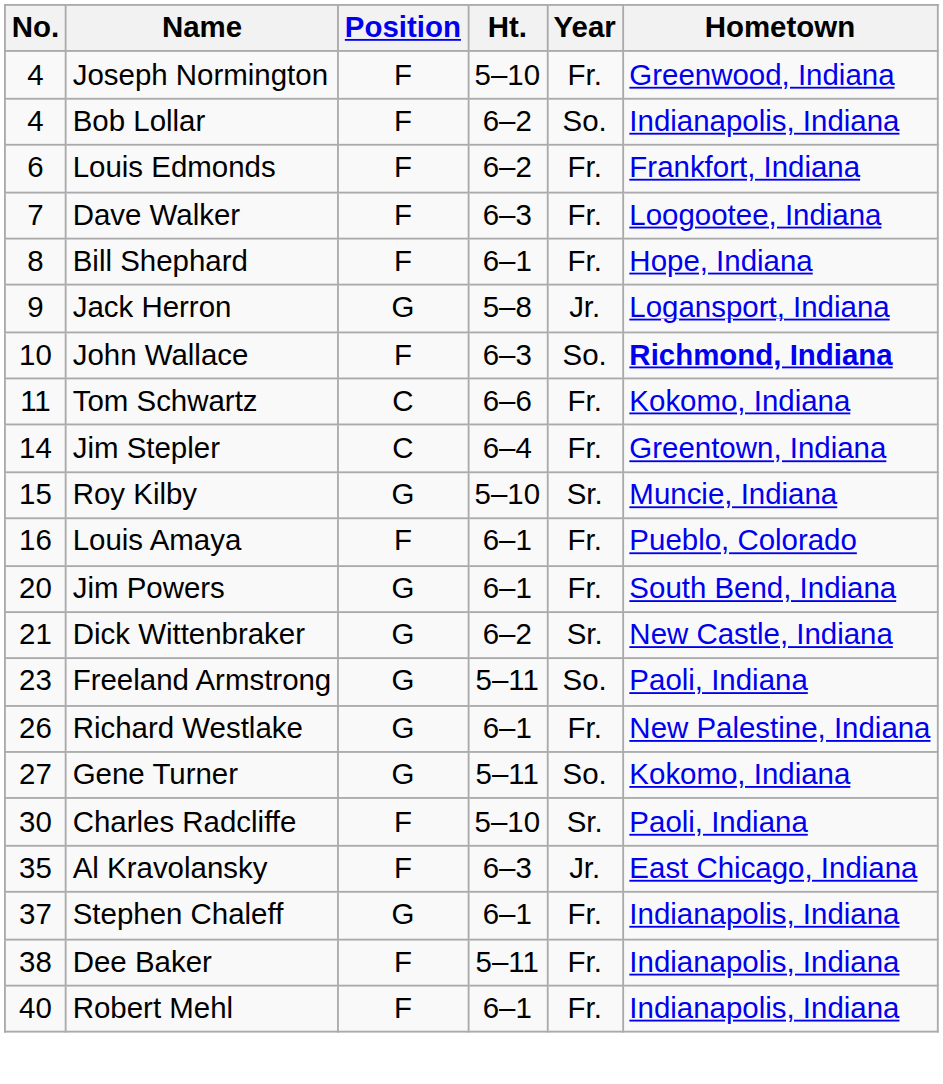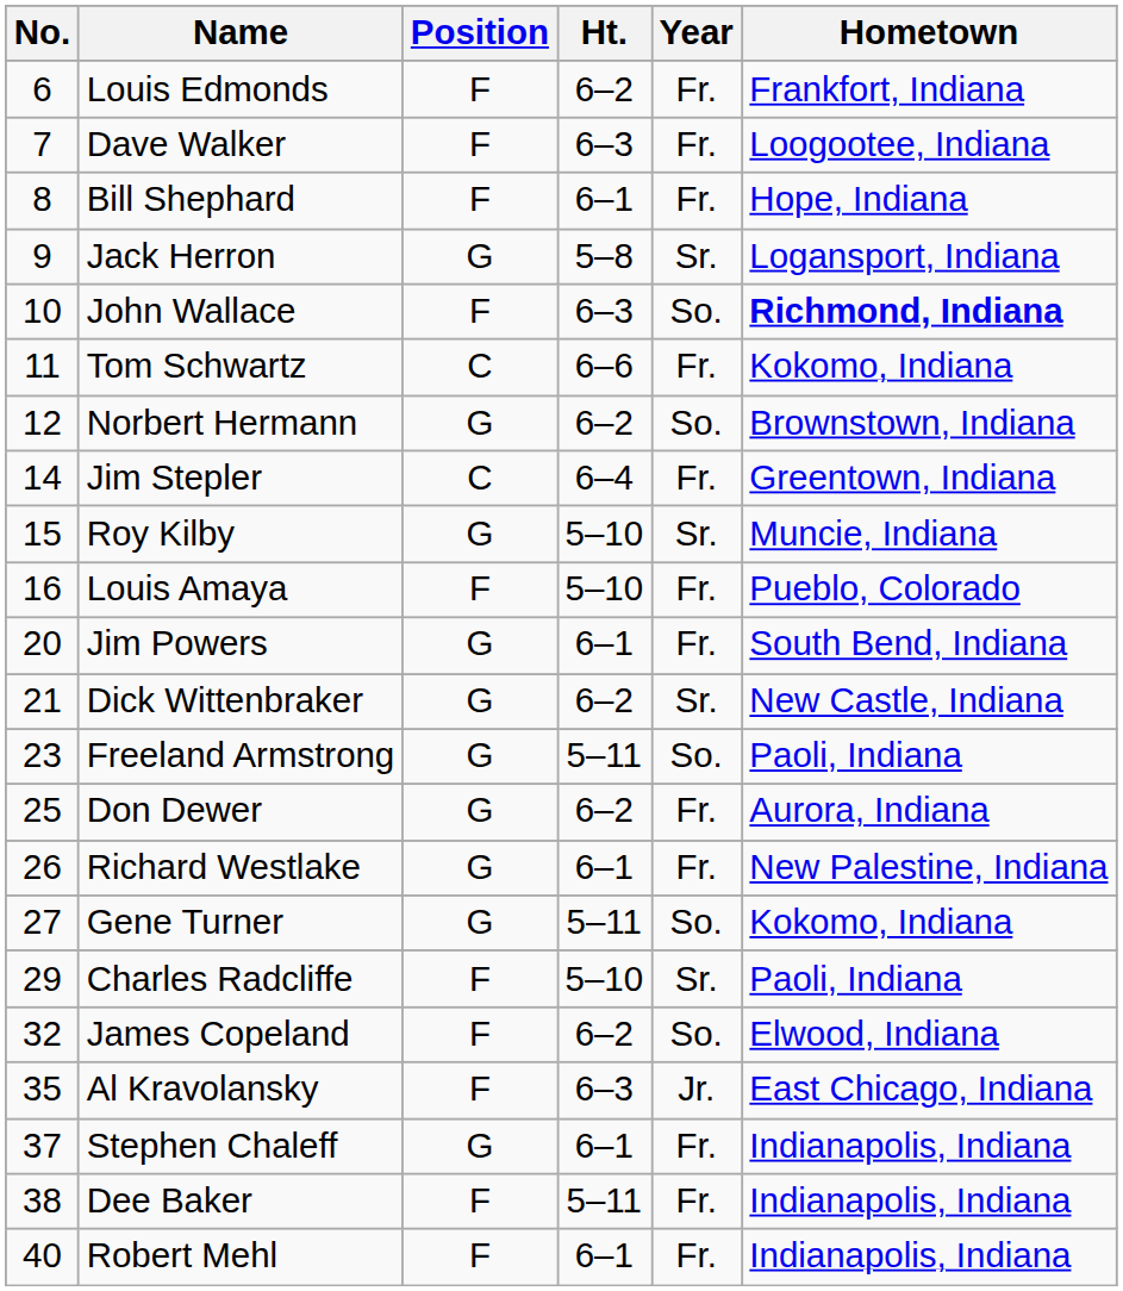 <table class="wikitable" style="text-align:center">
 <tr>
 <th>No.</th>
 <th>Name</th>
 <th><a href='#'>Position</a></th>
 <th>Ht.</th>
 <th>Year</th>
 <th>Hometown</th>
-</tr>
-<tr>
-<td>4</td>
-<td style="text-align:left">Joseph Normington</td>
-<td>F</td>
-<td>5–10</td>
-<td>Fr.</td>
-<td style="text-align:left"><a href='#'>Greenwood, Indiana</a></td>
-</tr>
-<tr>
-<td>4</td>
-<td style="text-align:left">Bob Lollar</td>
-<td>F</td>
-<td>6–2</td>
-<td>So.</td>
-<td style="text-align:left"><a href='#'>Indianapolis, Indiana</a></td>
 </tr>
 <tr>
 <td>6</td>
 <td style="text-align:left">Louis Edmonds</td>
 <td>F</td>
 <td>6–2</td>
 <td>Fr.</td>
 <td style="text-align:left"><a href='#'>Frankfort, Indiana</a></td>
 </tr>
 <tr>
 <td>7</td>
 <td style="text-align:left">Dave Walker</td>
 <td>F</td>
 <td>6–3</td>
 <td>Fr.</td>
 <td style="text-align:left"><a href='#'>Loogootee, Indiana</a></td>
 </tr>
 <tr>
 <td>8</td>
 <td style="text-align:left">Bill Shephard</td>
 <td>F</td>
 <td>6–1</td>
 <td>Fr.</td>
 <td style="text-align:left"><a href='#'>Hope, Indiana</a></td>
 </tr>
 <tr>
 <td>9</td>
 <td style="text-align:left">Jack Herron</td>
 <td>G</td>
 <td>5–8</td>
-<td>Jr.</td>
+<td>Sr.</td>
 <td style="text-align:left"><a href='#'>Logansport, Indiana</a></td>
 </tr>
 <tr>
 <td>10</td>
 <td style="text-align:left">John Wallace</td>
 <td>F</td>
 <td>6–3</td>
 <td>So.</td>
 <td style="text-align:left"><strong><a href='#'>Richmond, Indiana</a></strong></td>
 </tr>
 <tr>
 <td>11</td>
 <td style="text-align:left">Tom Schwartz</td>
 <td>C</td>
 <td>6–6</td>
 <td>Fr.</td>
 <td style="text-align:left"><a href='#'>Kokomo, Indiana</a></td>
+</tr>
+<tr>
+<td>12</td>
+<td style="text-align:left">Norbert Hermann</td>
+<td>G</td>
+<td>6–2</td>
+<td>So.</td>
+<td style="text-align:left"><a href='#'>Brownstown, Indiana</a></td>
 </tr>
 <tr>
 <td>14</td>
 <td style="text-align:left">Jim Stepler</td>
 <td>C</td>
 <td>6–4</td>
 <td>Fr.</td>
 <td style="text-align:left"><a href='#'>Greentown, Indiana</a></td>
 </tr>
 <tr>
 <td>15</td>
 <td style="text-align:left">Roy Kilby</td>
 <td>G</td>
 <td>5–10</td>
 <td>Sr.</td>
 <td style="text-align:left"><a href='#'>Muncie, Indiana</a></td>
 </tr>
 <tr>
 <td>16</td>
 <td style="text-align:left">Louis Amaya</td>
 <td>F</td>
-<td>6–1</td>
+<td>5–10</td>
 <td>Fr.</td>
 <td style="text-align:left"><a href='#'>Pueblo, Colorado</a></td>
 </tr>
 <tr>
 <td>20</td>
 <td style="text-align:left">Jim Powers</td>
 <td>G</td>
 <td>6–1</td>
 <td>Fr.</td>
 <td style="text-align:left"><a href='#'>South Bend, Indiana</a></td>
 </tr>
 <tr>
 <td>21</td>
 <td style="text-align:left">Dick Wittenbraker</td>
 <td>G</td>
 <td>6–2</td>
 <td>Sr.</td>
 <td style="text-align:left"><a href='#'>New Castle, Indiana</a></td>
 </tr>
 <tr>
 <td>23</td>
 <td style="text-align:left">Freeland Armstrong</td>
 <td>G</td>
 <td>5–11</td>
 <td>So.</td>
 <td style="text-align:left"><a href='#'>Paoli, Indiana</a></td>
 </tr>
 <tr>
+<td>25</td>
+<td style="text-align:left">Don Dewer</td>
+<td>G</td>
+<td>6–2</td>
+<td>Fr.</td>
+<td style="text-align:left"><a href='#'>Aurora, Indiana</a></td>
+</tr>
+<tr>
 <td>26</td>
 <td style="text-align:left">Richard Westlake</td>
 <td>G</td>
 <td>6–1</td>
 <td>Fr.</td>
 <td style="text-align:left"><a href='#'>New Palestine, Indiana</a></td>
 </tr>
 <tr>
 <td>27</td>
 <td style="text-align:left">Gene Turner</td>
 <td>G</td>
 <td>5–11</td>
 <td>So.</td>
 <td style="text-align:left"><a href='#'>Kokomo, Indiana</a></td>
 </tr>
 <tr>
-<td>30</td>
+<td>29</td>
 <td style="text-align:left">Charles Radcliffe</td>
 <td>F</td>
 <td>5–10</td>
 <td>Sr.</td>
 <td style="text-align:left"><a href='#'>Paoli, Indiana</a></td>
+</tr>
+<tr>
+<td>32</td>
+<td style="text-align:left">James Copeland</td>
+<td>F</td>
+<td>6–2</td>
+<td>So.</td>
+<td style="text-align:left"><a href='#'>Elwood, Indiana</a></td>
 </tr>
 <tr>
 <td>35</td>
 <td style="text-align:left">Al Kravolansky</td>
 <td>F</td>
 <td>6–3</td>
 <td>Jr.</td>
 <td style="text-align:left"><a href='#'>East Chicago, Indiana</a></td>
 </tr>
 <tr>
 <td>37</td>
 <td style="text-align:left">Stephen Chaleff</td>
 <td>G</td>
 <td>6–1</td>
 <td>Fr.</td>
 <td style="text-align:left"><a href='#'>Indianapolis, Indiana</a></td>
 </tr>
 <tr>
 <td>38</td>
 <td style="text-align:left">Dee Baker</td>
 <td>F</td>
 <td>5–11</td>
 <td>Fr.</td>
 <td style="text-align:left"><a href='#'>Indianapolis, Indiana</a></td>
 </tr>
 <tr>
 <td>40</td>
 <td style="text-align:left">Robert Mehl</td>
 <td>F</td>
 <td>6–1</td>
 <td>Fr.</td>
 <td style="text-align:left"><a href='#'>Indianapolis, Indiana</a></td>
 </tr>
 </table>
